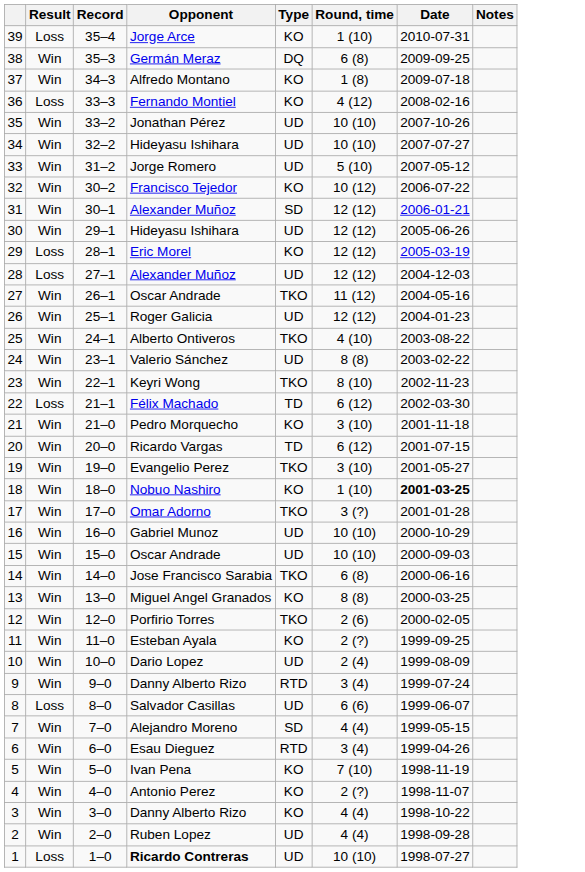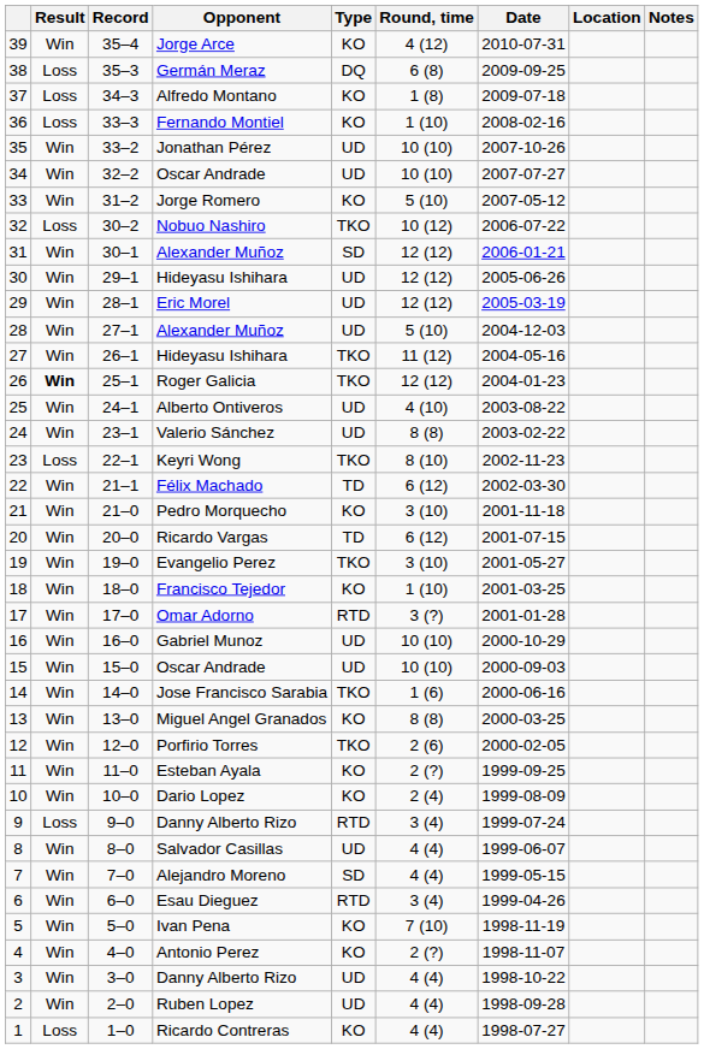 <table class=wikitable style=text-align:center>
 <tr>
 <th></th>
 <th>Result</th>
 <th>Record</th>
 <th>Opponent</th>
 <th>Type</th>
 <th>Round, time</th>
 <th>Date</th>
+<th>Location</th>
 <th>Notes</th>
 </tr>
 <tr>
 <td>39</td>
-<td>Loss</td>
+<td>Win</td>
 <td>35–4</td>
 <td align=left><a href='#'>Jorge Arce</a></td>
 <td>KO</td>
-<td>1 (10)</td>
+<td>4 (12)</td>
 <td>2010-07-31</td>
+<td align=left></td>
 <td align=left></td>
 </tr>
 <tr>
 <td>38</td>
-<td>Win</td>
+<td>Loss</td>
 <td>35–3</td>
 <td align=left><a href='#'>Germán Meraz</a></td>
 <td>DQ</td>
 <td>6 (8)</td>
 <td>2009-09-25</td>
 <td align=left></td>
+<td align=left></td>
 </tr>
 <tr>
 <td>37</td>
-<td>Win</td>
+<td>Loss</td>
 <td>34–3</td>
 <td align=left>Alfredo Montano</td>
 <td>KO</td>
 <td>1 (8)</td>
 <td>2009-07-18</td>
+<td align=left></td>
 <td align=left></td>
 </tr>
 <tr>
 <td>36</td>
 <td>Loss</td>
 <td>33–3</td>
 <td align=left><a href='#'>Fernando Montiel</a></td>
 <td>KO</td>
-<td>4 (12)</td>
+<td>1 (10)</td>
 <td>2008-02-16</td>
+<td align=left></td>
 <td align=left></td>
 </tr>
 <tr>
 <td>35</td>
 <td>Win</td>
 <td>33–2</td>
 <td align=left>Jonathan Pérez</td>
 <td>UD</td>
 <td>10 (10)</td>
 <td>2007-10-26</td>
 <td align=left></td>
+<td align=left></td>
 </tr>
 <tr>
 <td>34</td>
 <td>Win</td>
 <td>32–2</td>
-<td align=left>Hideyasu Ishihara</td>
+<td align=left>Oscar Andrade</td>
 <td>UD</td>
 <td>10 (10)</td>
 <td>2007-07-27</td>
+<td align=left></td>
 <td align=left></td>
 </tr>
 <tr>
 <td>33</td>
 <td>Win</td>
 <td>31–2</td>
 <td align=left>Jorge Romero</td>
-<td>UD</td>
+<td>KO</td>
 <td>5 (10)</td>
 <td>2007-05-12</td>
+<td align=left></td>
 <td align=left></td>
 </tr>
 <tr>
 <td>32</td>
-<td>Win</td>
+<td>Loss</td>
 <td>30–2</td>
-<td align=left><a href='#'>Francisco Tejedor</a></td>
-<td>KO</td>
+<td align=left><a href='#'>Nobuo Nashiro</a></td>
+<td>TKO</td>
 <td>10 (12)</td>
 <td>2006-07-22</td>
+<td align=left></td>
 <td align=left></td>
 </tr>
 <tr>
 <td>31</td>
 <td>Win</td>
 <td>30–1</td>
 <td align=left><a href='#'>Alexander Muñoz</a></td>
 <td>SD</td>
 <td>12 (12)</td>
 <td><a href='#'>2006-01-21</a></td>
 <td align=left></td>
+<td align=left></td>
 </tr>
 <tr>
 <td>30</td>
 <td>Win</td>
 <td>29–1</td>
 <td align=left>Hideyasu Ishihara</td>
 <td>UD</td>
 <td>12 (12)</td>
 <td>2005-06-26</td>
 <td align=left></td>
+<td align=left></td>
 </tr>
 <tr>
 <td>29</td>
-<td>Loss</td>
+<td>Win</td>
 <td>28–1</td>
 <td align=left><a href='#'>Eric Morel</a></td>
-<td>KO</td>
+<td>UD</td>
 <td>12 (12)</td>
 <td><a href='#'>2005-03-19</a></td>
+<td align=left></td>
 <td align=left></td>
 </tr>
 <tr>
 <td>28</td>
-<td>Loss</td>
+<td>Win</td>
 <td>27–1</td>
 <td align=left><a href='#'>Alexander Muñoz</a></td>
 <td>UD</td>
-<td>12 (12)</td>
+<td>5 (10)</td>
 <td>2004-12-03</td>
+<td align=left></td>
 <td align=left></td>
 </tr>
 <tr>
 <td>27</td>
 <td>Win</td>
 <td>26–1</td>
-<td align=left>Oscar Andrade</td>
+<td align=left>Hideyasu Ishihara</td>
 <td>TKO</td>
 <td>11 (12)</td>
 <td>2004-05-16</td>
 <td align=left></td>
+<td align=left></td>
 </tr>
 <tr>
 <td>26</td>
-<td>Win</td>
+<td><strong>Win</strong></td>
 <td>25–1</td>
 <td align=left>Roger Galicia</td>
-<td>UD</td>
+<td>TKO</td>
 <td>12 (12)</td>
 <td>2004-01-23</td>
+<td align=left></td>
 <td align=left></td>
 </tr>
 <tr>
 <td>25</td>
 <td>Win</td>
 <td>24–1</td>
 <td align=left>Alberto Ontiveros</td>
-<td>TKO</td>
+<td>UD</td>
 <td>4 (10)</td>
 <td>2003-08-22</td>
+<td align=left></td>
 <td align=left></td>
 </tr>
 <tr>
 <td>24</td>
 <td>Win</td>
 <td>23–1</td>
 <td align=left>Valerio Sánchez</td>
 <td>UD</td>
 <td>8 (8)</td>
 <td>2003-02-22</td>
 <td align=left></td>
+<td align=left></td>
 </tr>
 <tr>
 <td>23</td>
-<td>Win</td>
+<td>Loss</td>
 <td>22–1</td>
 <td align=left>Keyri Wong</td>
 <td>TKO</td>
 <td>8 (10)</td>
 <td>2002-11-23</td>
 <td align=left></td>
+<td align=left></td>
 </tr>
 <tr>
 <td>22</td>
-<td>Loss</td>
+<td>Win</td>
 <td>21–1</td>
 <td align=left><a href='#'>Félix Machado</a></td>
 <td>TD</td>
 <td>6 (12)</td>
 <td>2002-03-30</td>
+<td align=left></td>
 <td align=left></td>
 </tr>
 <tr>
 <td>21</td>
 <td>Win</td>
 <td>21–0</td>
 <td align=left>Pedro Morquecho</td>
 <td>KO</td>
 <td>3 (10)</td>
 <td>2001-11-18</td>
 <td align=left></td>
+<td align=left></td>
 </tr>
 <tr>
 <td>20</td>
 <td>Win</td>
 <td>20–0</td>
 <td align=left>Ricardo Vargas</td>
 <td>TD</td>
 <td>6 (12)</td>
 <td>2001-07-15</td>
+<td align=left></td>
 <td align=left></td>
 </tr>
 <tr>
 <td>19</td>
 <td>Win</td>
 <td>19–0</td>
 <td align=left>Evangelio Perez</td>
 <td>TKO</td>
 <td>3 (10)</td>
 <td>2001-05-27</td>
 <td align=left></td>
+<td align=left></td>
 </tr>
 <tr>
 <td>18</td>
 <td>Win</td>
 <td>18–0</td>
-<td align=left><a href='#'>Nobuo Nashiro</a></td>
+<td align=left><a href='#'>Francisco Tejedor</a></td>
 <td>KO</td>
 <td>1 (10)</td>
-<td><strong>2001-03-25</strong></td>
+<td>2001-03-25</td>
+<td align=left></td>
 <td align=left></td>
 </tr>
 <tr>
 <td>17</td>
 <td>Win</td>
 <td>17–0</td>
 <td align=left><a href='#'>Omar Adorno</a></td>
-<td>TKO</td>
+<td>RTD</td>
 <td>3 (?)</td>
 <td>2001-01-28</td>
+<td align=left></td>
 <td align=left></td>
 </tr>
 <tr>
 <td>16</td>
 <td>Win</td>
 <td>16–0</td>
 <td align=left>Gabriel Munoz</td>
 <td>UD</td>
 <td>10 (10)</td>
 <td>2000-10-29</td>
 <td align=left></td>
+<td align=left></td>
 </tr>
 <tr>
 <td>15</td>
 <td>Win</td>
 <td>15–0</td>
 <td align=left>Oscar Andrade</td>
 <td>UD</td>
 <td>10 (10)</td>
 <td>2000-09-03</td>
 <td align=left></td>
+<td align=left></td>
 </tr>
 <tr>
 <td>14</td>
 <td>Win</td>
 <td>14–0</td>
 <td align=left>Jose Francisco Sarabia</td>
 <td>TKO</td>
-<td>6 (8)</td>
+<td>1 (6)</td>
 <td>2000-06-16</td>
+<td align=left></td>
 <td align=left></td>
 </tr>
 <tr>
 <td>13</td>
 <td>Win</td>
 <td>13–0</td>
 <td align=left>Miguel Angel Granados</td>
 <td>KO</td>
 <td>8 (8)</td>
 <td>2000-03-25</td>
 <td align=left></td>
+<td align=left></td>
 </tr>
 <tr>
 <td>12</td>
 <td>Win</td>
 <td>12–0</td>
 <td align=left>Porfirio Torres</td>
 <td>TKO</td>
 <td>2 (6)</td>
 <td>2000-02-05</td>
+<td align=left></td>
 <td align=left></td>
 </tr>
 <tr>
 <td>11</td>
 <td>Win</td>
 <td>11–0</td>
 <td align=left>Esteban Ayala</td>
 <td>KO</td>
 <td>2 (?)</td>
 <td>1999-09-25</td>
 <td align=left></td>
+<td align=left></td>
 </tr>
 <tr>
 <td>10</td>
 <td>Win</td>
 <td>10–0</td>
 <td align=left>Dario Lopez</td>
-<td>UD</td>
+<td>KO</td>
 <td>2 (4)</td>
 <td>1999-08-09</td>
+<td align=left></td>
 <td align=left></td>
 </tr>
 <tr>
 <td>9</td>
-<td>Win</td>
+<td>Loss</td>
 <td>9–0</td>
 <td align=left>Danny Alberto Rizo</td>
 <td>RTD</td>
 <td>3 (4)</td>
 <td>1999-07-24</td>
 <td align=left></td>
+<td align=left></td>
 </tr>
 <tr>
 <td>8</td>
-<td>Loss</td>
+<td>Win</td>
 <td>8–0</td>
 <td align=left>Salvador Casillas</td>
 <td>UD</td>
-<td>6 (6)</td>
+<td>4 (4)</td>
 <td>1999-06-07</td>
+<td align=left></td>
 <td align=left></td>
 </tr>
 <tr>
 <td>7</td>
 <td>Win</td>
 <td>7–0</td>
 <td align=left>Alejandro Moreno</td>
 <td>SD</td>
 <td>4 (4)</td>
 <td>1999-05-15</td>
 <td align=left></td>
+<td align=left></td>
 </tr>
 <tr>
 <td>6</td>
 <td>Win</td>
 <td>6–0</td>
 <td align=left>Esau Dieguez</td>
 <td>RTD</td>
 <td>3 (4)</td>
 <td>1999-04-26</td>
+<td align=left></td>
 <td align=left></td>
 </tr>
 <tr>
 <td>5</td>
 <td>Win</td>
 <td>5–0</td>
 <td align=left>Ivan Pena</td>
 <td>KO</td>
 <td>7 (10)</td>
 <td>1998-11-19</td>
 <td align=left></td>
+<td align=left></td>
 </tr>
 <tr>
 <td>4</td>
 <td>Win</td>
 <td>4–0</td>
 <td align=left>Antonio Perez</td>
 <td>KO</td>
 <td>2 (?)</td>
 <td>1998-11-07</td>
 <td align=left></td>
+<td align=left></td>
 </tr>
 <tr>
 <td>3</td>
 <td>Win</td>
 <td>3–0</td>
 <td align=left>Danny Alberto Rizo</td>
-<td>KO</td>
+<td>UD</td>
 <td>4 (4)</td>
 <td>1998-10-22</td>
+<td align=left></td>
 <td align=left></td>
 </tr>
 <tr>
 <td>2</td>
 <td>Win</td>
 <td>2–0</td>
 <td align=left>Ruben Lopez</td>
 <td>UD</td>
 <td>4 (4)</td>
 <td>1998-09-28</td>
 <td align=left></td>
+<td align=left></td>
 </tr>
 <tr>
 <td>1</td>
 <td>Loss</td>
 <td>1–0</td>
-<td align=left><strong>Ricardo Contreras</strong></td>
-<td>UD</td>
-<td>10 (10)</td>
+<td align=left>Ricardo Contreras</td>
+<td>KO</td>
+<td>4 (4)</td>
 <td>1998-07-27</td>
+<td align=left></td>
 <td align=left></td>
 </tr>
 </table>
